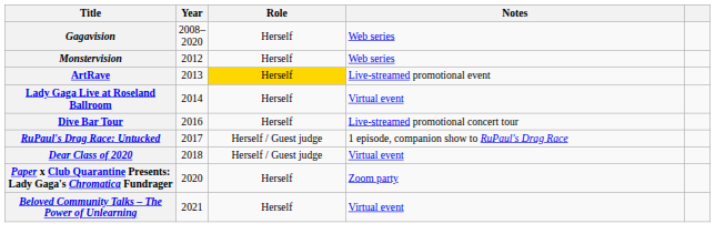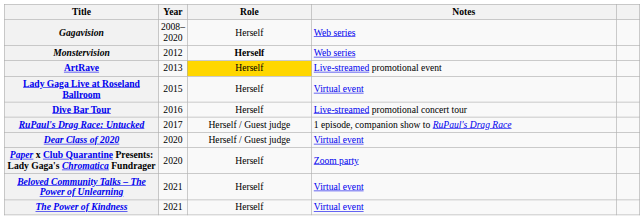 <table class="wikitable sortable plainrowheaders" style="text-align:center;">
 <tr>
 <th scope="col" style="width:250px;">Title</th>
 <th scope="col" style="width:5px;;">Year</th>
 <th scope="col" style="width:200px;">Role</th>
 <th scope="col" style="width:500px;" class="unsortable">Notes</th>
 <th scope="col" style="width: 2em;" class="unsortable"></th>
 </tr>
 <tr>
 <th scope="row"><em>Gagavision</em></th>
 <td>2008–2020</td>
 <td>Herself</td>
 <td style="text-align:left;"><a href='#'>Web series</a></td>
 <td style="text-align:center;"></td>
 </tr>
 <tr>
 <th scope="row"><em>Monstervision</em></th>
 <td>2012</td>
-<td>Herself</td>
+<td><strong>Herself</strong></td>
 <td style="text-align:left;"><a href='#'>Web series</a></td>
 <td style="text-align:center;"></td>
 </tr>
 <tr>
 <th scope="row"><a href='#'>ArtRave</a></th>
 <td>2013</td>
 <td style="background: gold;">Herself</td>
 <td style="text-align:left;"><a href='#'>Live-streamed</a> promotional event</td>
 <td style="text-align:center;"></td>
 </tr>
 <tr>
 <th scope="row"><a href='#'>Lady Gaga Live at Roseland Ballroom</a></th>
-<td>2014</td>
+<td>2015</td>
 <td>Herself</td>
 <td style="text-align:left;"><a href='#'>Virtual event</a></td>
 <td style="text-align:center;"></td>
 </tr>
 <tr>
 <th scope="row"><a href='#'>Dive Bar Tour</a></th>
 <td>2016</td>
 <td>Herself</td>
 <td style="text-align:left;"><a href='#'>Live-streamed</a> promotional concert tour</td>
 <td style="text-align:center;"></td>
 </tr>
 <tr>
 <th scope="row"><em><a href='#'>RuPaul's Drag Race: Untucked</a></em></th>
 <td>2017</td>
 <td>Herself / Guest judge</td>
 <td style="text-align:left;">1 episode, companion show to <em><a href='#'>RuPaul's Drag Race</a></em></td>
 <td></td>
 </tr>
 <tr>
 <th scope="row"><em><a href='#'>Dear Class of 2020</a></em></th>
-<td>2018</td>
+<td>2020</td>
 <td>Herself / Guest judge</td>
 <td style="text-align:left;"><a href='#'>Virtual event</a></td>
 <td style="text-align:center;"></td>
 </tr>
 <tr>
 <th scope="row"><em><a href='#'>Paper</a></em> x <a href='#'>Club Quarantine</a> Presents: Lady Gaga's <em><a href='#'>Chromatica</a></em> Fundrager</th>
 <td>2020</td>
 <td>Herself</td>
 <td style="text-align:left;"><a href='#'>Zoom party</a></td>
 <td style="text-align:center;"></td>
 </tr>
 <tr>
 <th scope="row"><em><a href='#'>Beloved Community Talks – The Power of Unlearning</a></em></th>
 <td>2021</td>
 <td>Herself</td>
 <td style="text-align:left;"><a href='#'>Virtual event</a></td>
 <td style="text-align:center;"></td>
 </tr>
+<tr>
+<th scope="row"><em><a href='#'>The Power of Kindness</a></em></th>
+<td>2021</td>
+<td>Herself</td>
+<td style="text-align:left;"><a href='#'>Virtual event</a></td>
+<td style="text-align:center;"></td>
+</tr>
 </table>
